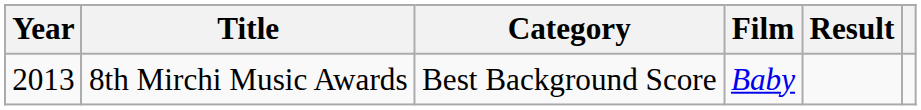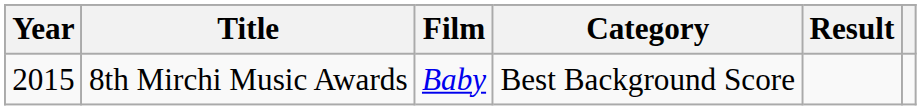 <table class="wikitable sortable">
 <tr>
 <th>Year</th>
 <th>Title</th>
+<th>Film</th>
 <th>Category</th>
-<th>Film</th>
 <th>Result</th>
 <th></th>
 </tr>
 <tr>
-<td>2013</td>
+<td>2015</td>
 <td>8th Mirchi Music Awards</td>
+<td><em><a href='#'>Baby</a></em></td>
 <td>Best Background Score</td>
-<td><em><a href='#'>Baby</a></em></td>
 <td></td>
 <td></td>
 </tr>
 </table>
